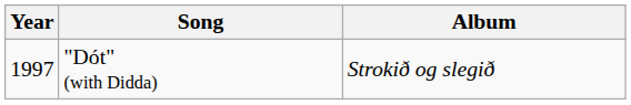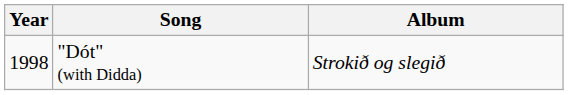 <table class="wikitable">
 <tr>
 <th>Year</th>
 <th style="width:200px;">Song</th>
 <th style="width:200px;">Album</th>
 </tr>
 <tr>
-<td style="text-align:center;">1997</td>
+<td style="text-align:center;">1998</td>
 <td>"Dót"<br><small>(with Didda)</small></td>
 <td><em>Strokið og slegið</em></td>
 </tr>
 </table>
